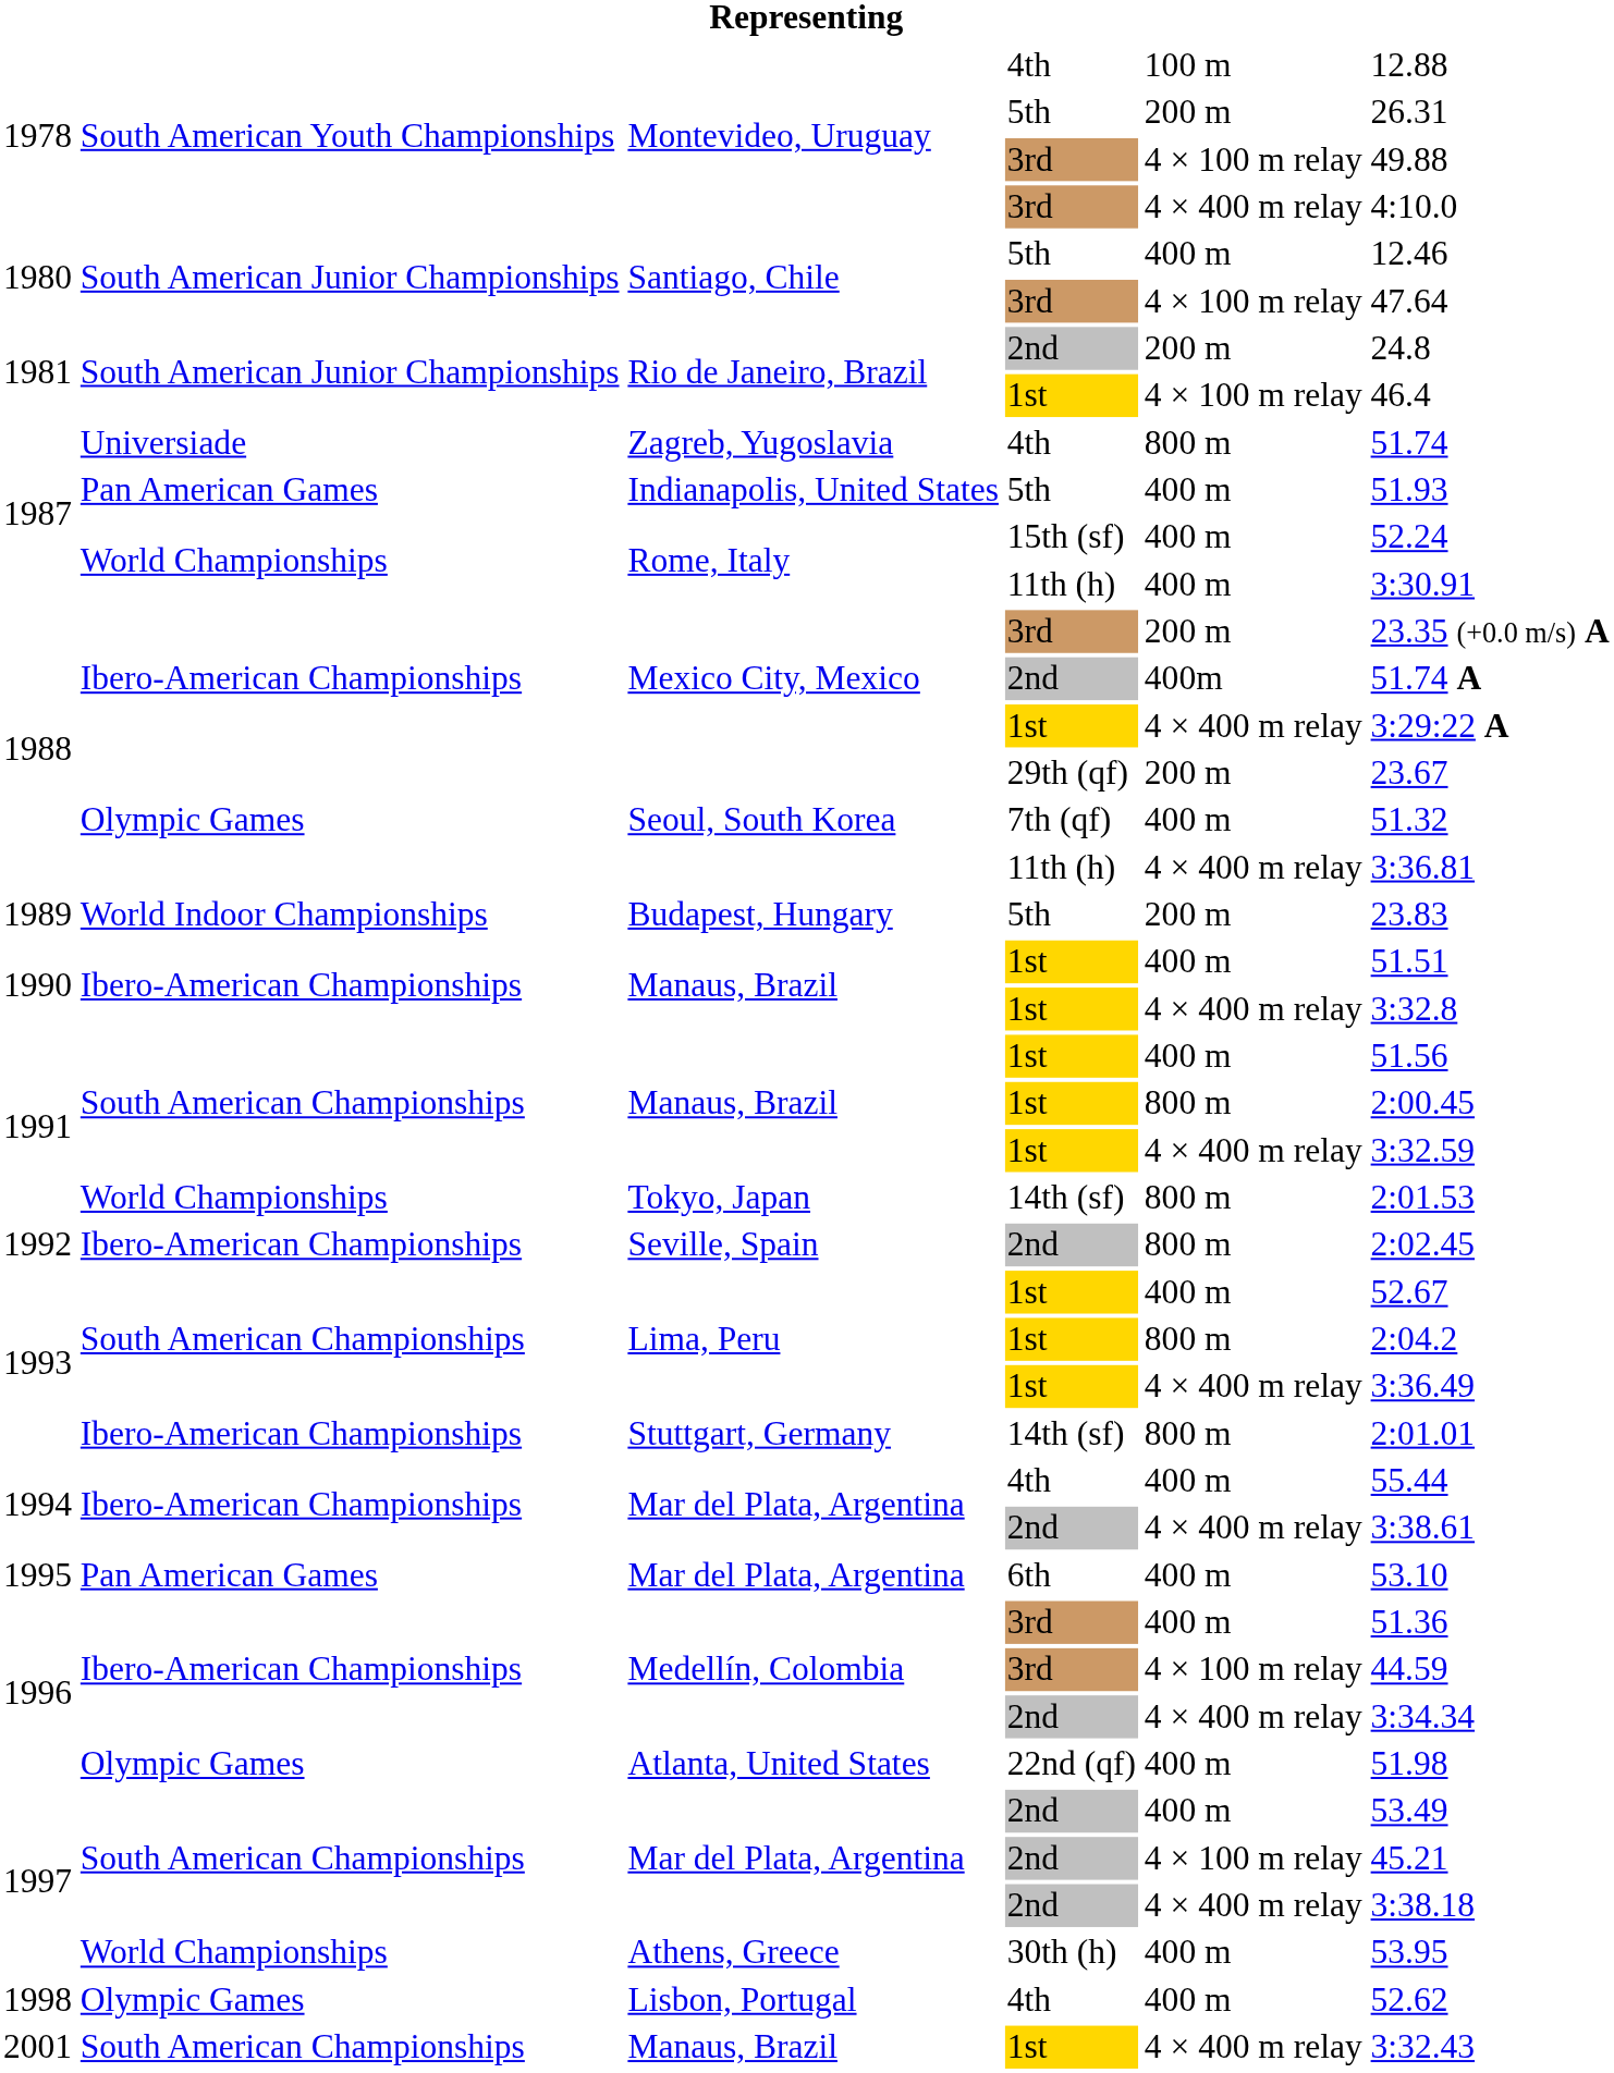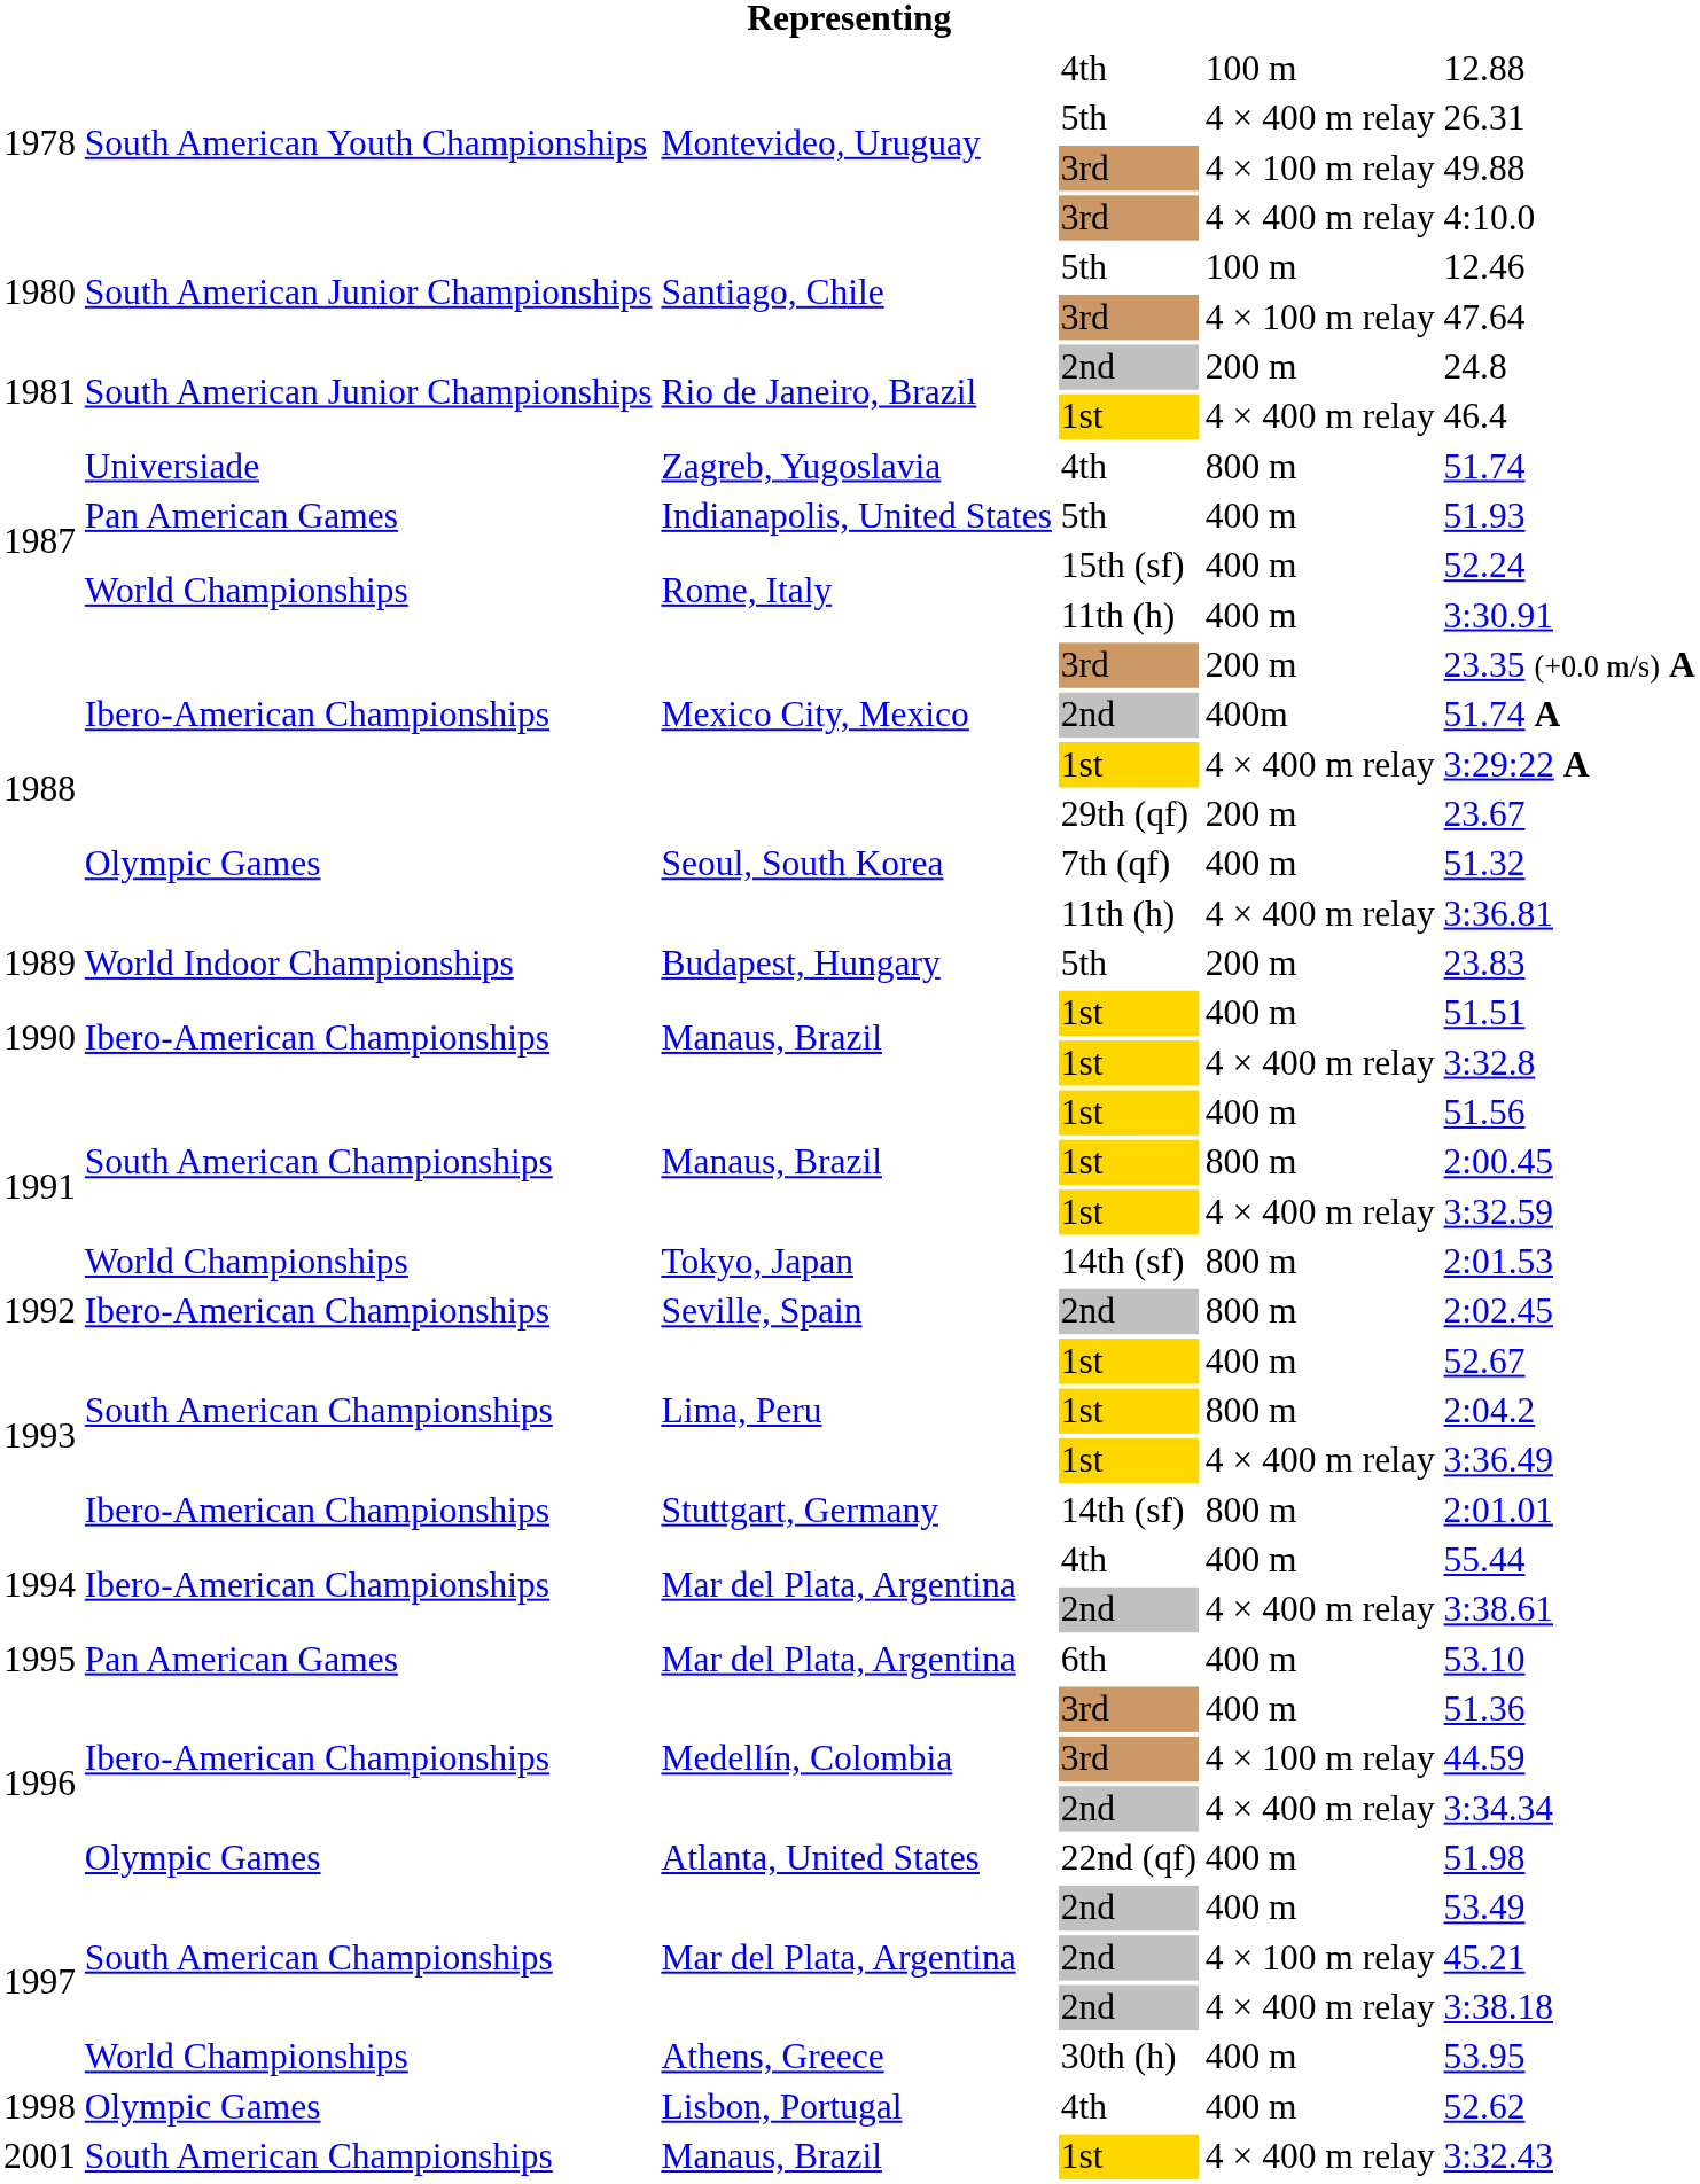 <table>
 <tr>
 <th colspan="6">Representing </th>
 </tr>
 <tr>
 <td rowspan=4>1978</td>
 <td rowspan=4><a href='#'>South American Youth Championships</a></td>
 <td rowspan=4><a href='#'>Montevideo, Uruguay</a></td>
 <td>4th</td>
 <td>100 m</td>
 <td>12.88</td>
 </tr>
 <tr>
 <td>5th</td>
-<td>200 m</td>
+<td>4 × 400 m relay</td>
 <td>26.31</td>
 </tr>
 <tr>
 <td bgcolor=cc9966>3rd</td>
 <td>4 × 100 m relay</td>
 <td>49.88</td>
 </tr>
 <tr>
 <td bgcolor=cc9966>3rd</td>
 <td>4 × 400 m relay</td>
 <td>4:10.0</td>
 </tr>
 <tr>
 <td rowspan=2>1980</td>
 <td rowspan=2><a href='#'>South American Junior Championships</a></td>
 <td rowspan=2><a href='#'>Santiago, Chile</a></td>
 <td>5th</td>
-<td>400 m</td>
+<td>100 m</td>
 <td>12.46</td>
 </tr>
 <tr>
 <td bgcolor=cc9966>3rd</td>
 <td>4 × 100 m relay</td>
 <td>47.64</td>
 </tr>
 <tr>
 <td rowspan=2>1981</td>
 <td rowspan=2><a href='#'>South American Junior Championships</a></td>
 <td rowspan=2><a href='#'>Rio de Janeiro, Brazil</a></td>
 <td bgcolor=silver>2nd</td>
 <td>200 m</td>
 <td>24.8</td>
 </tr>
 <tr>
 <td bgcolor=gold>1st</td>
-<td>4 × 100 m relay</td>
+<td>4 × 400 m relay</td>
 <td>46.4</td>
 </tr>
 <tr>
 <td rowspan=4>1987</td>
 <td><a href='#'>Universiade</a></td>
 <td><a href='#'>Zagreb, Yugoslavia</a></td>
 <td>4th</td>
 <td>800 m</td>
 <td><a href='#'>51.74</a></td>
 </tr>
 <tr>
 <td><a href='#'>Pan American Games</a></td>
 <td><a href='#'>Indianapolis, United States</a></td>
 <td>5th</td>
 <td>400 m</td>
 <td><a href='#'>51.93</a></td>
 </tr>
 <tr>
 <td rowspan=2><a href='#'>World Championships</a></td>
 <td rowspan=2><a href='#'>Rome, Italy</a></td>
 <td>15th (sf)</td>
 <td>400 m</td>
 <td><a href='#'>52.24</a></td>
 </tr>
 <tr>
 <td>11th (h)</td>
 <td>400 m</td>
 <td><a href='#'>3:30.91</a></td>
 </tr>
 <tr>
 <td rowspan=6>1988</td>
 <td rowspan=3><a href='#'>Ibero-American Championships</a></td>
 <td rowspan=3><a href='#'>Mexico City, Mexico</a></td>
 <td bgcolor=cc9966>3rd</td>
 <td>200 m</td>
 <td><a href='#'>23.35</a> <small>(+0.0 m/s)</small> <strong>A</strong></td>
 </tr>
 <tr>
 <td bgcolor=silver>2nd</td>
 <td>400m</td>
 <td><a href='#'>51.74</a> <strong>A</strong></td>
 </tr>
 <tr>
 <td bgcolor=gold>1st</td>
 <td>4 × 400 m relay</td>
 <td><a href='#'>3:29:22</a> <strong>A</strong></td>
 </tr>
 <tr>
 <td rowspan=3><a href='#'>Olympic Games</a></td>
 <td rowspan=3><a href='#'>Seoul, South Korea</a></td>
 <td>29th (qf)</td>
 <td>200 m</td>
 <td><a href='#'>23.67</a></td>
 </tr>
 <tr>
 <td>7th (qf)</td>
 <td>400 m</td>
 <td><a href='#'>51.32</a></td>
 </tr>
 <tr>
 <td>11th (h)</td>
 <td>4 × 400 m relay</td>
 <td><a href='#'>3:36.81</a></td>
 </tr>
 <tr>
 <td>1989</td>
 <td><a href='#'>World Indoor Championships</a></td>
 <td><a href='#'>Budapest, Hungary</a></td>
 <td>5th</td>
 <td>200 m</td>
 <td><a href='#'>23.83</a></td>
 </tr>
 <tr>
 <td rowspan=2>1990</td>
 <td rowspan=2><a href='#'>Ibero-American Championships</a></td>
 <td rowspan=2><a href='#'>Manaus, Brazil</a></td>
 <td bgcolor=gold>1st</td>
 <td>400 m</td>
 <td><a href='#'>51.51</a></td>
 </tr>
 <tr>
 <td bgcolor=gold>1st</td>
 <td>4 × 400 m relay</td>
 <td><a href='#'>3:32.8</a></td>
 </tr>
 <tr>
 <td rowspan=4>1991</td>
 <td rowspan=3><a href='#'>South American Championships</a></td>
 <td rowspan=3><a href='#'>Manaus, Brazil</a></td>
 <td bgcolor=gold>1st</td>
 <td>400 m</td>
 <td><a href='#'>51.56</a></td>
 </tr>
 <tr>
 <td bgcolor=gold>1st</td>
 <td>800 m</td>
 <td><a href='#'>2:00.45</a></td>
 </tr>
 <tr>
 <td bgcolor=gold>1st</td>
 <td>4 × 400 m relay</td>
 <td><a href='#'>3:32.59</a></td>
 </tr>
 <tr>
 <td><a href='#'>World Championships</a></td>
 <td><a href='#'>Tokyo, Japan</a></td>
 <td>14th (sf)</td>
 <td>800 m</td>
 <td><a href='#'>2:01.53</a></td>
 </tr>
 <tr>
 <td>1992</td>
 <td><a href='#'>Ibero-American Championships</a></td>
 <td><a href='#'>Seville, Spain</a></td>
 <td bgcolor=silver>2nd</td>
 <td>800 m</td>
 <td><a href='#'>2:02.45</a></td>
 </tr>
 <tr>
 <td rowspan=4>1993</td>
 <td rowspan=3><a href='#'>South American Championships</a></td>
 <td rowspan=3><a href='#'>Lima, Peru</a></td>
 <td bgcolor=gold>1st</td>
 <td>400 m</td>
 <td><a href='#'>52.67</a></td>
 </tr>
 <tr>
 <td bgcolor=gold>1st</td>
 <td>800 m</td>
 <td><a href='#'>2:04.2</a></td>
 </tr>
 <tr>
 <td bgcolor=gold>1st</td>
 <td>4 × 400 m relay</td>
 <td><a href='#'>3:36.49</a></td>
 </tr>
 <tr>
 <td><a href='#'>Ibero-American Championships</a></td>
 <td><a href='#'>Stuttgart, Germany</a></td>
 <td>14th (sf)</td>
 <td>800 m</td>
 <td><a href='#'>2:01.01</a></td>
 </tr>
 <tr>
 <td rowspan=2>1994</td>
 <td rowspan=2><a href='#'>Ibero-American Championships</a></td>
 <td rowspan=2><a href='#'>Mar del Plata, Argentina</a></td>
 <td>4th</td>
 <td>400 m</td>
 <td><a href='#'>55.44</a></td>
 </tr>
 <tr>
 <td bgcolor=silver>2nd</td>
 <td>4 × 400 m relay</td>
 <td><a href='#'>3:38.61</a></td>
 </tr>
 <tr>
 <td>1995</td>
 <td><a href='#'>Pan American Games</a></td>
 <td><a href='#'>Mar del Plata, Argentina</a></td>
 <td>6th</td>
 <td>400 m</td>
 <td><a href='#'>53.10</a></td>
 </tr>
 <tr>
 <td rowspan=4>1996</td>
 <td rowspan=3><a href='#'>Ibero-American Championships</a></td>
 <td rowspan=3><a href='#'>Medellín, Colombia</a></td>
 <td bgcolor=cc9966>3rd</td>
 <td>400 m</td>
 <td><a href='#'>51.36</a></td>
 </tr>
 <tr>
 <td bgcolor=cc9966>3rd</td>
 <td>4 × 100 m relay</td>
 <td><a href='#'>44.59</a></td>
 </tr>
 <tr>
 <td bgcolor=silver>2nd</td>
 <td>4 × 400 m relay</td>
 <td><a href='#'>3:34.34</a></td>
 </tr>
 <tr>
 <td><a href='#'>Olympic Games</a></td>
 <td><a href='#'>Atlanta, United States</a></td>
 <td>22nd (qf)</td>
 <td>400 m</td>
 <td><a href='#'>51.98</a></td>
 </tr>
 <tr>
 <td rowspan=4>1997</td>
 <td rowspan=3><a href='#'>South American Championships</a></td>
 <td rowspan=3><a href='#'>Mar del Plata, Argentina</a></td>
 <td bgcolor=silver>2nd</td>
 <td>400 m</td>
 <td><a href='#'>53.49</a></td>
 </tr>
 <tr>
 <td bgcolor=silver>2nd</td>
 <td>4 × 100 m relay</td>
 <td><a href='#'>45.21</a></td>
 </tr>
 <tr>
 <td bgcolor=silver>2nd</td>
 <td>4 × 400 m relay</td>
 <td><a href='#'>3:38.18</a></td>
 </tr>
 <tr>
 <td><a href='#'>World Championships</a></td>
 <td><a href='#'>Athens, Greece</a></td>
 <td>30th (h)</td>
 <td>400 m</td>
 <td><a href='#'>53.95</a></td>
 </tr>
 <tr>
 <td>1998</td>
 <td><a href='#'>Olympic Games</a></td>
 <td><a href='#'>Lisbon, Portugal</a></td>
 <td>4th</td>
 <td>400 m</td>
 <td><a href='#'>52.62</a></td>
 </tr>
 <tr>
 <td>2001</td>
 <td><a href='#'>South American Championships</a></td>
 <td><a href='#'>Manaus, Brazil</a></td>
 <td bgcolor=gold>1st</td>
 <td>4 × 400 m relay</td>
 <td><a href='#'>3:32.43</a></td>
 </tr>
 </table>
